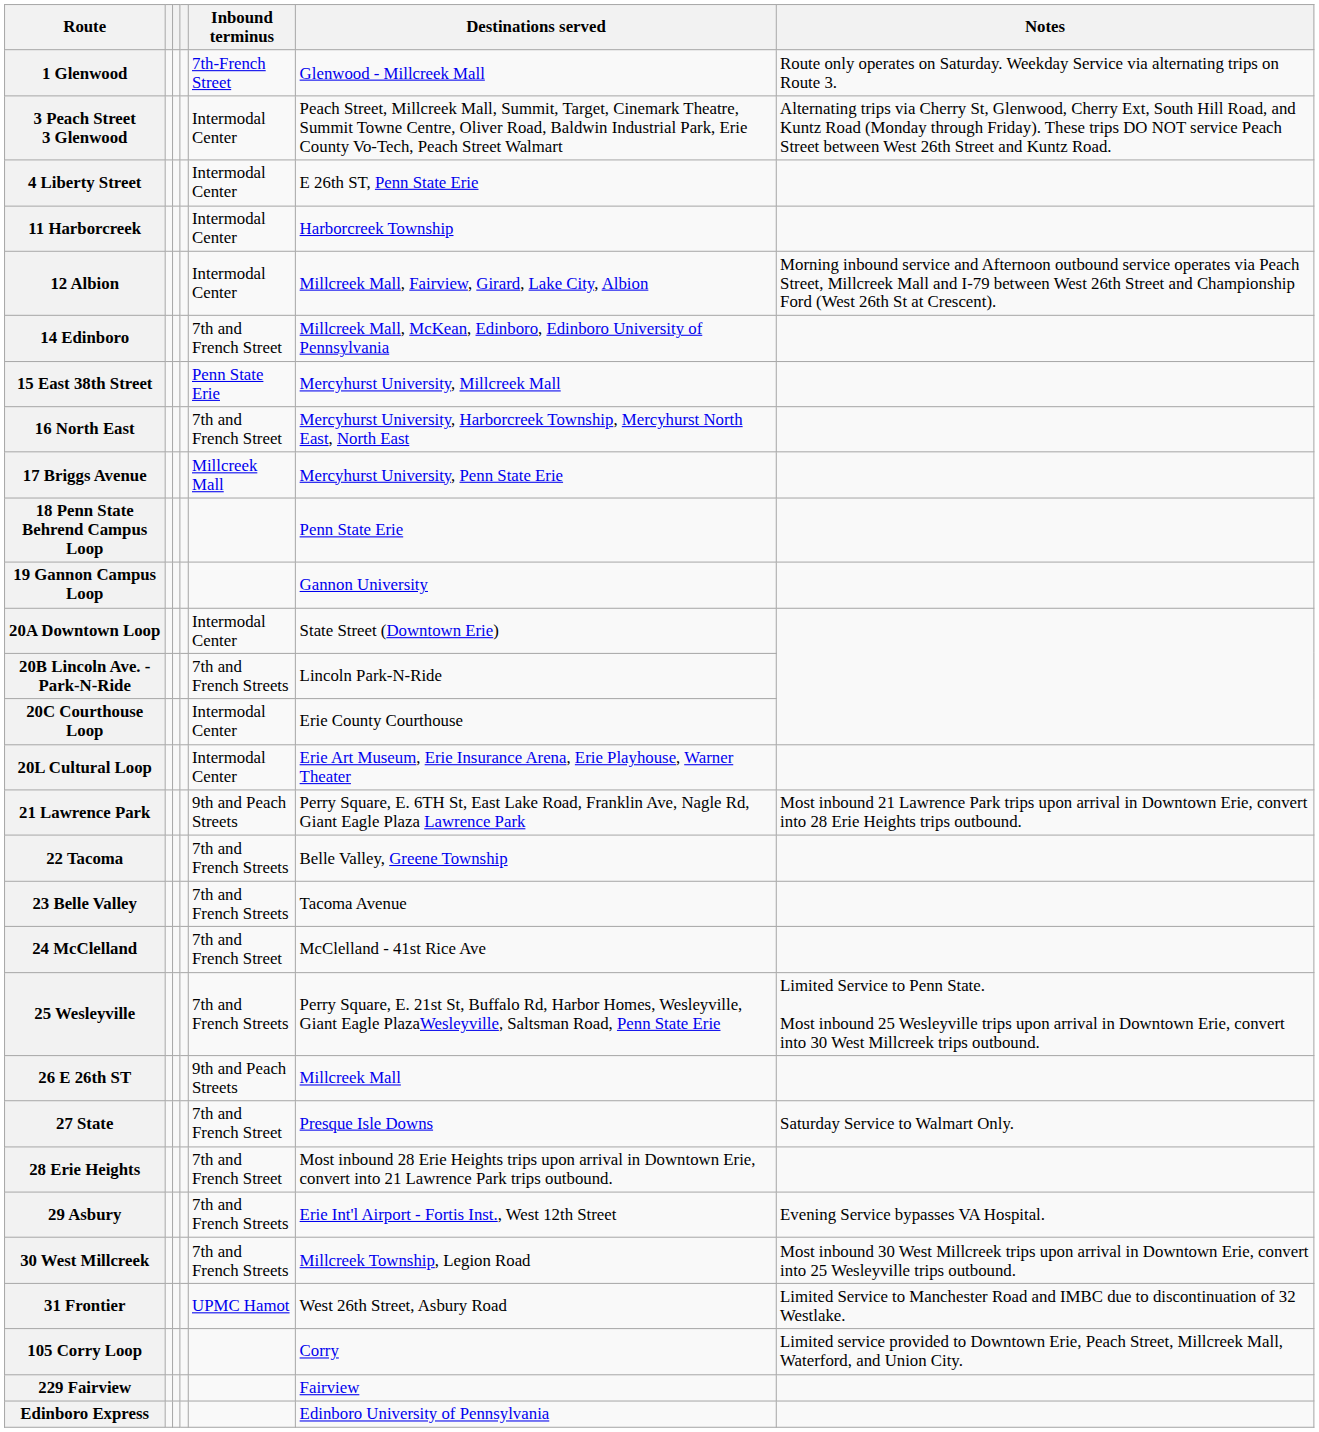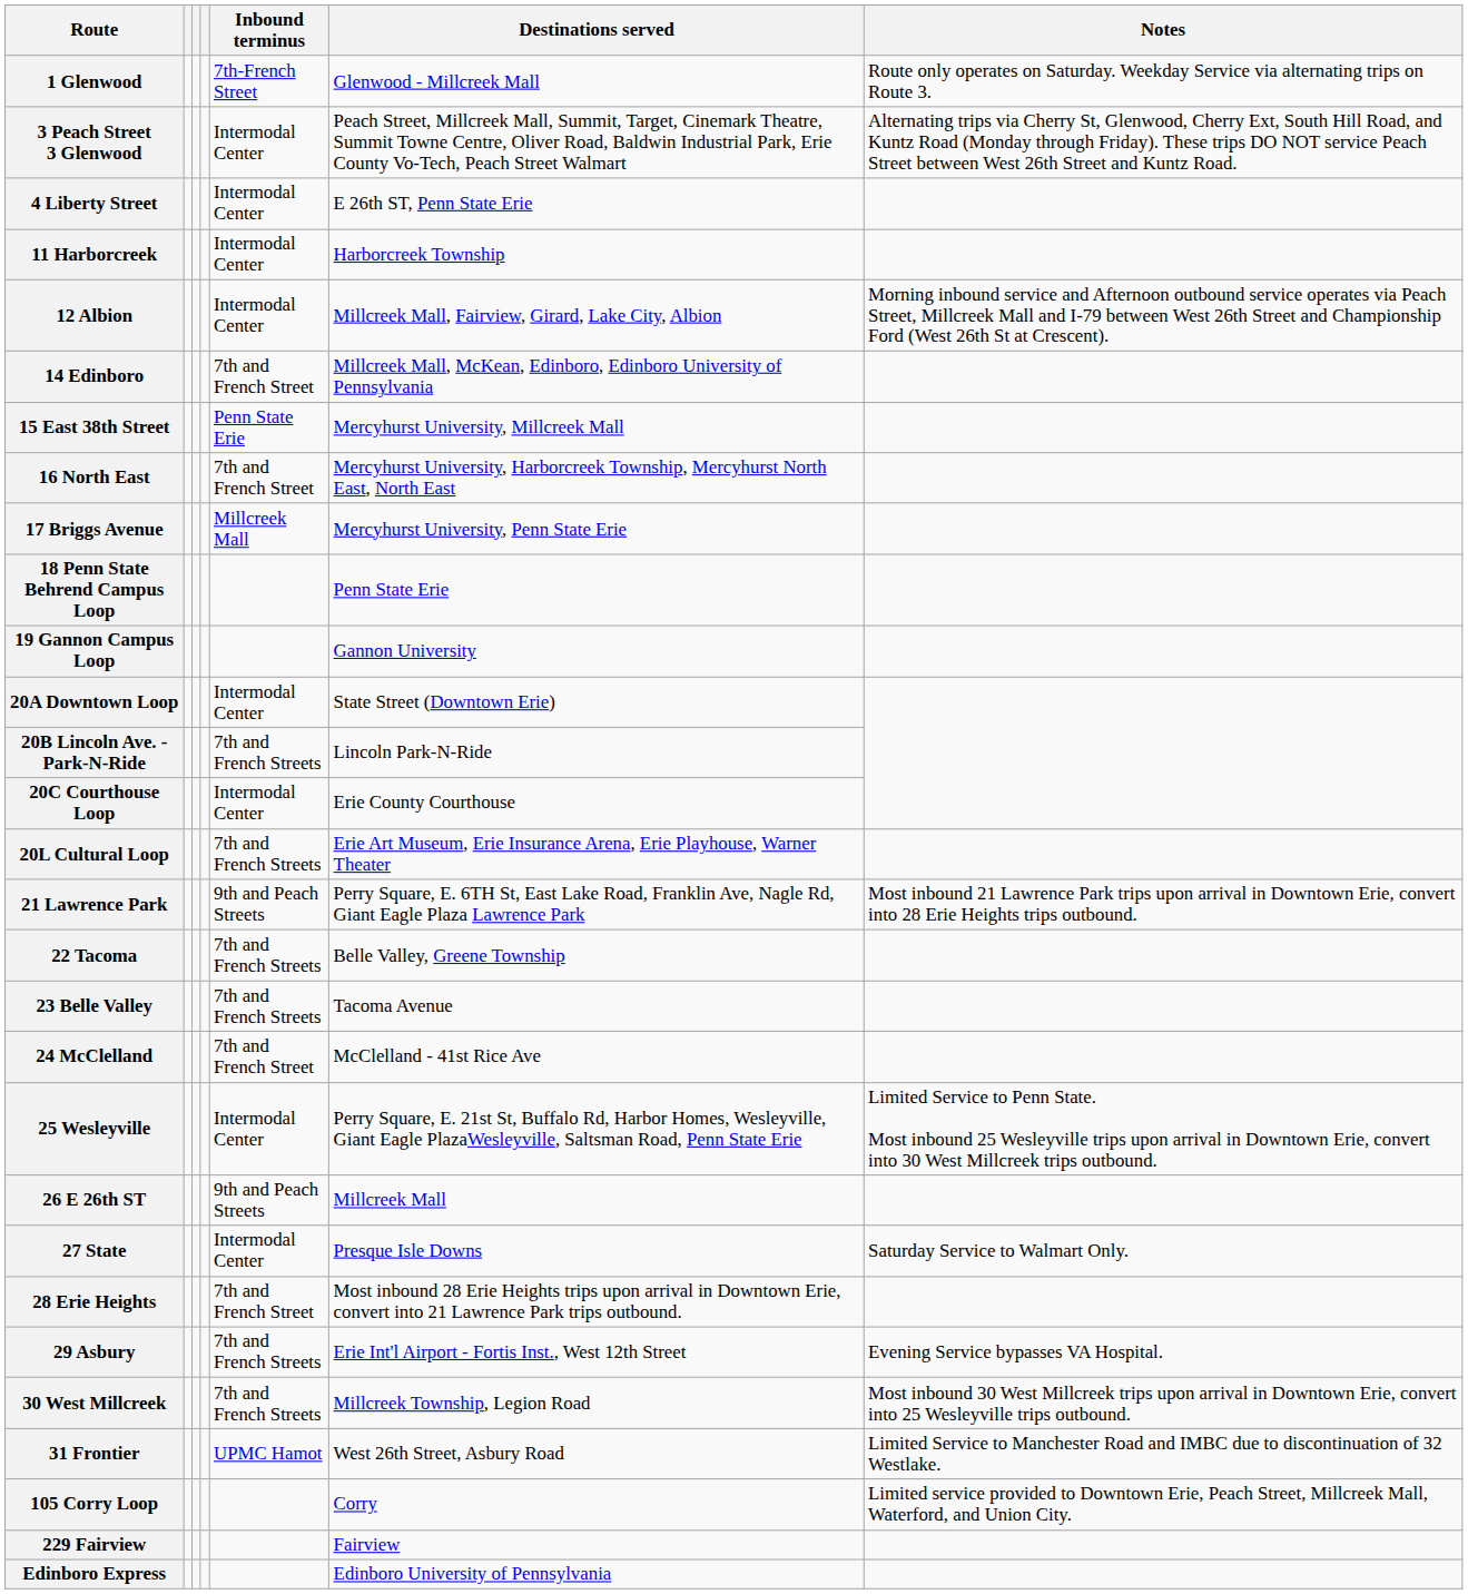 <table class="wikitable sortable">
 <tr>
 <th>Route</th>
 <th></th>
 <th></th>
 <th></th>
 <th>Inbound terminus</th>
 <th>Destinations served</th>
 <th>Notes</th>
 </tr>
 <tr>
 <th>1 Glenwood</th>
 <td></td>
 <td></td>
 <td></td>
 <td><a href='#'>7th-French Street</a></td>
 <td><a href='#'>Glenwood - Millcreek Mall</a></td>
 <td>Route only operates on Saturday. Weekday Service via alternating trips on Route 3.</td>
 </tr>
 <tr>
 <th>3 Peach Street<br>3 Glenwood</th>
 <td></td>
 <td></td>
 <td></td>
 <td>Intermodal Center</td>
 <td>Peach Street, Millcreek Mall, Summit, Target, Cinemark Theatre, Summit Towne Centre, Oliver Road, Baldwin Industrial Park, Erie County Vo-Tech, Peach Street Walmart</td>
 <td>Alternating trips via Cherry St, Glenwood, Cherry Ext, South Hill Road, and Kuntz Road (Monday through Friday). These trips DO NOT service Peach Street between West 26th Street and Kuntz Road.</td>
 </tr>
 <tr>
 <th>4 Liberty Street</th>
 <td></td>
 <td></td>
 <td></td>
 <td>Intermodal Center</td>
 <td>E 26th ST, <a href='#'>Penn State Erie</a></td>
 <td></td>
 </tr>
 <tr>
 <th>11 Harborcreek</th>
 <td></td>
 <td></td>
 <td></td>
 <td>Intermodal Center</td>
 <td><a href='#'>Harborcreek Township</a></td>
 <td></td>
 </tr>
 <tr>
 <th>12 Albion</th>
 <td></td>
 <td></td>
 <td></td>
 <td>Intermodal Center</td>
 <td><a href='#'>Millcreek Mall</a>, <a href='#'>Fairview</a>, <a href='#'>Girard</a>, <a href='#'>Lake City</a>, <a href='#'>Albion</a></td>
 <td>Morning inbound service and Afternoon outbound service operates via Peach Street, Millcreek Mall and I-79 between West 26th Street and Championship Ford (West 26th St at Crescent).</td>
 </tr>
 <tr>
 <th>14 Edinboro</th>
 <td></td>
 <td></td>
 <td></td>
 <td>7th and French Street</td>
 <td><a href='#'>Millcreek Mall</a>, <a href='#'>McKean</a>, <a href='#'>Edinboro</a>, <a href='#'>Edinboro University of Pennsylvania</a></td>
 <td></td>
 </tr>
 <tr>
 <th>15 East 38th Street</th>
 <td></td>
 <td></td>
 <td></td>
 <td><a href='#'>Penn State Erie</a></td>
 <td><a href='#'>Mercyhurst University</a>, <a href='#'>Millcreek Mall</a></td>
 </tr>
 <tr Most 15 East 38th Street inbound trips arriving at Penn State, convert into 26 East 26th Street trips inbound into downtown Erie.>
 <th>16 North East</th>
 <td></td>
 <td></td>
 <td></td>
 <td>7th and French Street</td>
 <td><a href='#'>Mercyhurst University</a>, <a href='#'>Harborcreek Township</a>, <a href='#'>Mercyhurst North East</a>, <a href='#'>North East</a></td>
 <td></td>
 </tr>
 <tr>
 <th>17 Briggs Avenue</th>
 <td></td>
 <td></td>
 <td></td>
 <td><a href='#'>Millcreek Mall</a></td>
 <td><a href='#'>Mercyhurst University</a>, <a href='#'>Penn State Erie</a></td>
 <td></td>
 </tr>
 <tr>
 <th>18 Penn State Behrend Campus Loop</th>
 <td></td>
 <td></td>
 <td></td>
 <td></td>
 <td><a href='#'>Penn State Erie</a></td>
 <td></td>
 </tr>
 <tr>
 <th>19 Gannon Campus Loop</th>
 <td></td>
 <td></td>
 <td></td>
 <td></td>
 <td><a href='#'>Gannon University</a></td>
 <td></td>
 </tr>
 <tr>
 <th>20A Downtown Loop</th>
 <td></td>
 <td></td>
 <td></td>
 <td>Intermodal Center</td>
 <td>State Street (<a href='#'>Downtown Erie</a>)</td>
 </tr>
 <tr>
 <th>20B Lincoln Ave. - Park-N-Ride</th>
 <td></td>
 <td></td>
 <td></td>
 <td>7th and French Streets</td>
 <td>Lincoln Park-N-Ride</td>
 </tr>
 <tr>
 <th>20C Courthouse Loop</th>
 <td></td>
 <td></td>
 <td></td>
 <td>Intermodal Center</td>
 <td>Erie County Courthouse</td>
 </tr>
 <tr>
 <th>20L Cultural Loop</th>
 <td></td>
 <td></td>
 <td></td>
-<td>Intermodal Center</td>
+<td>7th and French Streets</td>
 <td><a href='#'>Erie Art Museum</a>, <a href='#'>Erie Insurance Arena</a>, <a href='#'>Erie Playhouse</a>, <a href='#'>Warner Theater</a></td>
 <td></td>
 </tr>
 <tr>
 <th>21 Lawrence Park</th>
 <td></td>
 <td></td>
 <td></td>
 <td>9th and Peach Streets</td>
 <td>Perry Square, E. 6TH St, East Lake Road, Franklin Ave, Nagle Rd, Giant Eagle Plaza <a href='#'>Lawrence Park</a></td>
 <td>Most inbound 21 Lawrence Park trips upon arrival in Downtown Erie, convert into 28 Erie Heights trips outbound.</td>
 </tr>
 <tr>
 <th>22 Tacoma</th>
 <td></td>
 <td></td>
 <td></td>
 <td>7th and French Streets</td>
 <td>Belle Valley, <a href='#'>Greene Township</a></td>
 <td></td>
 </tr>
 <tr>
 <th>23 Belle Valley</th>
 <td></td>
 <td></td>
 <td></td>
 <td>7th and French Streets</td>
 <td>Tacoma Avenue</td>
 <td></td>
 </tr>
 <tr>
 <th>24 McClelland</th>
 <td></td>
 <td></td>
 <td></td>
 <td>7th and French Street</td>
 <td>McClelland - 41st Rice Ave</td>
 <td></td>
 </tr>
 <tr>
 <th>25 Wesleyville</th>
 <td></td>
 <td></td>
 <td></td>
-<td>7th and French Streets</td>
+<td>Intermodal Center</td>
 <td>Perry Square, E. 21st St, Buffalo Rd, Harbor Homes, Wesleyville, Giant Eagle Plaza<a href='#'>Wesleyville</a>, Saltsman Road, <a href='#'>Penn State Erie</a></td>
 <td>Limited Service to Penn State. <br><br>Most inbound 25 Wesleyville trips upon arrival in Downtown Erie, convert into 30 West Millcreek trips outbound.</td>
 </tr>
 <tr>
 <th>26 E 26th ST</th>
 <td></td>
 <td></td>
 <td></td>
 <td>9th and Peach Streets</td>
 <td><a href='#'>Millcreek Mall</a></td>
 </tr>
 <tr Most 26 E 26th ST Outbound trips convert into 15 E 38TH ST outbound trips to Millcreek Mall.>
 <th>27 State</th>
 <td></td>
 <td></td>
 <td></td>
-<td>7th and French Street</td>
+<td>Intermodal Center</td>
 <td><a href='#'>Presque Isle Downs</a></td>
 <td>Saturday Service to Walmart Only.</td>
 </tr>
 <tr>
 <th>28 Erie Heights</th>
 <td></td>
 <td></td>
 <td></td>
 <td>7th and French Street</td>
 <td>Most inbound 28 Erie Heights trips upon arrival in Downtown Erie, convert into 21 Lawrence Park trips outbound.</td>
 </tr>
 <tr>
 <th>29 Asbury</th>
 <td></td>
 <td></td>
 <td></td>
 <td>7th and French Streets</td>
 <td><a href='#'>Erie Int'l Airport - Fortis Inst.</a>, West 12th Street</td>
 <td>Evening Service bypasses VA Hospital.</td>
 </tr>
 <tr>
 <th>30 West Millcreek</th>
 <td></td>
 <td></td>
 <td></td>
 <td>7th and French Streets</td>
 <td><a href='#'>Millcreek Township</a>, Legion Road</td>
 <td>Most inbound 30 West Millcreek trips upon arrival in Downtown Erie, convert into 25 Wesleyville trips outbound.</td>
 </tr>
 <tr>
 <th>31 Frontier</th>
 <td></td>
 <td></td>
 <td></td>
 <td><a href='#'>UPMC Hamot</a></td>
 <td>West 26th Street, Asbury Road</td>
 <td>Limited Service to Manchester Road and IMBC due to discontinuation of 32 Westlake.</td>
 </tr>
 <tr>
 <th>105 Corry Loop</th>
 <td></td>
 <td></td>
 <td></td>
 <td></td>
 <td><a href='#'>Corry</a></td>
 <td>Limited service provided to Downtown Erie, Peach Street, Millcreek Mall, Waterford, and Union City.</td>
 </tr>
 <tr>
 <th>229 Fairview</th>
 <td></td>
 <td></td>
 <td></td>
 <td></td>
 <td><a href='#'>Fairview</a></td>
 <td></td>
 </tr>
 <tr>
 <th>Edinboro Express</th>
 <td></td>
 <td></td>
 <td></td>
 <td></td>
 <td><a href='#'>Edinboro University of Pennsylvania</a></td>
 <td></td>
 </tr>
 </table>
